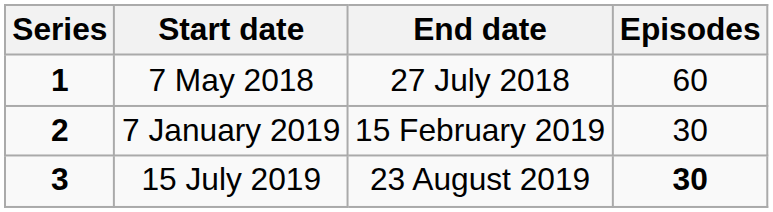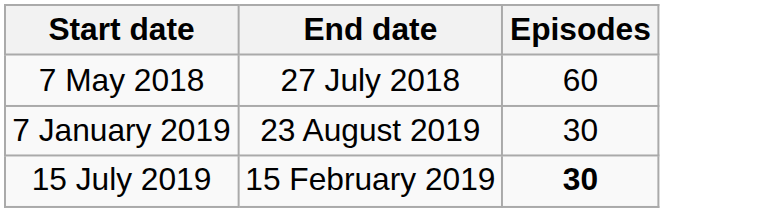 <table class="wikitable" style="text-align:center;">
 <tr>
-<th>Series</th>
 <th>Start date</th>
 <th>End date</th>
 <th>Episodes</th>
 </tr>
 <tr>
-<td><strong>1</strong></td>
 <td>7 May 2018</td>
 <td>27 July 2018</td>
 <td>60</td>
 </tr>
 <tr>
-<td><strong>2</strong></td>
 <td>7 January 2019</td>
-<td>15 February 2019</td>
+<td>23 August 2019</td>
 <td>30</td>
 </tr>
 <tr>
-<td><strong>3</strong></td>
 <td>15 July 2019</td>
-<td>23 August 2019</td>
+<td>15 February 2019</td>
 <td><strong>30</strong></td>
 </tr>
 </table>
